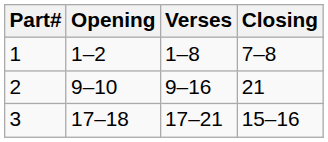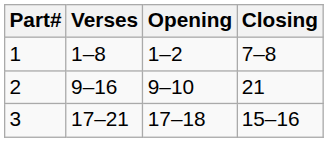 <table class=wikitable>
 <tr>
 <th>Part#</th>
+<th>Verses</th>
 <th>Opening</th>
-<th>Verses</th>
 <th>Closing</th>
 </tr>
 <tr>
 <td>1</td>
+<td>1–8</td>
 <td>1–2</td>
-<td>1–8</td>
 <td>7–8</td>
 </tr>
 <tr>
 <td>2</td>
+<td>9–16</td>
 <td>9–10</td>
-<td>9–16</td>
 <td>21</td>
 </tr>
 <tr>
 <td>3</td>
+<td>17–21</td>
 <td>17–18</td>
-<td>17–21</td>
 <td>15–16</td>
 </tr>
 </table>
